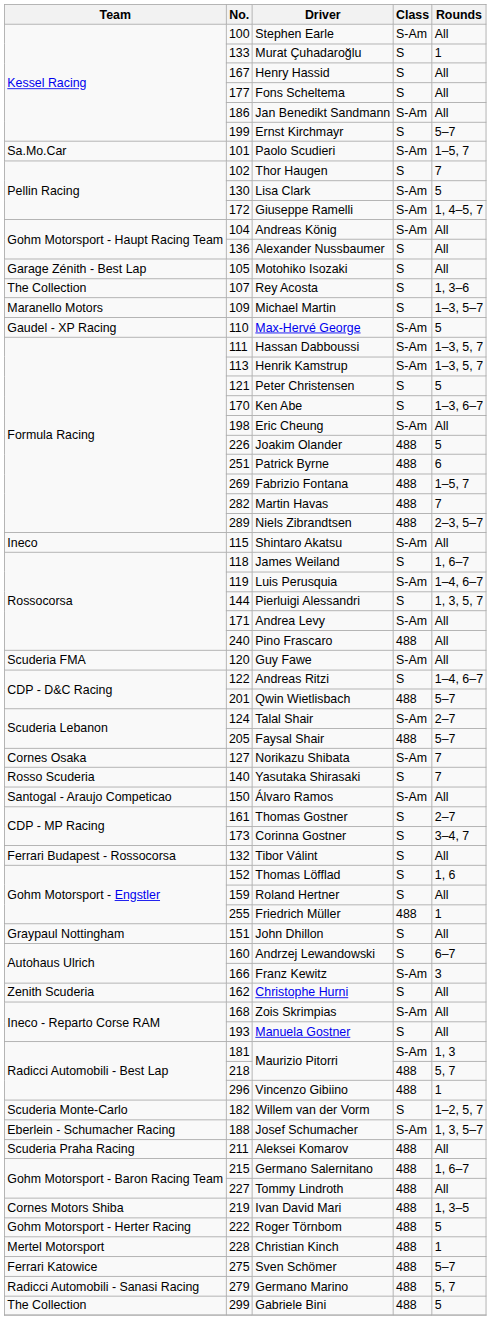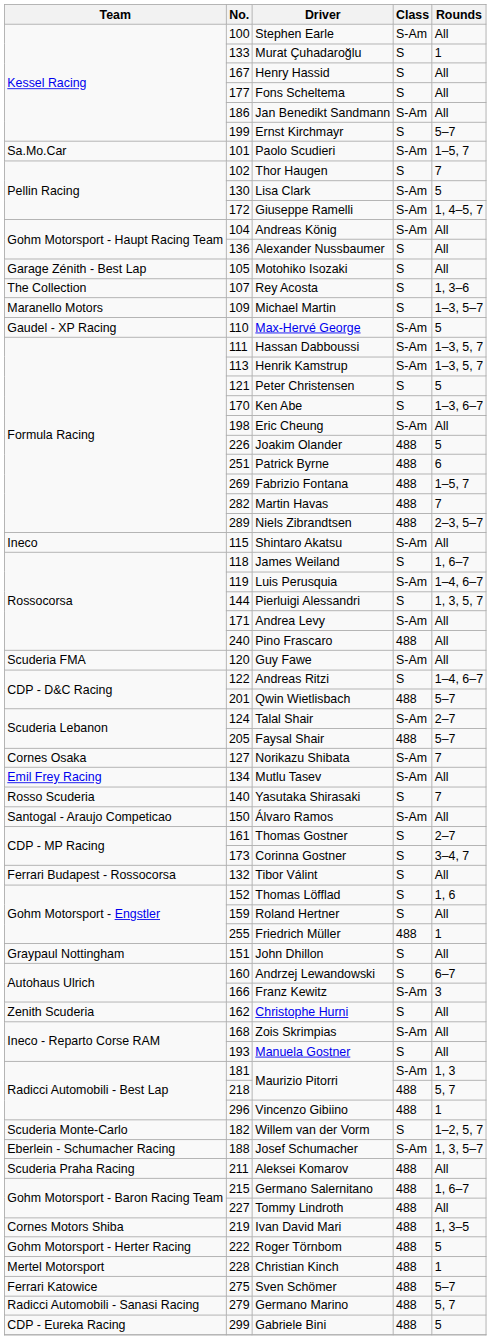 <table class="wikitable" style="font-size:90%;">
 <tr>
 <th>Team</th>
 <th>No.</th>
 <th>Driver</th>
 <th>Class</th>
 <th>Rounds</th>
 </tr>
 <tr>
 <td rowspan="6"> <a href='#'>Kessel Racing</a></td>
 <td>100</td>
 <td> Stephen Earle</td>
 <td>S-Am</td>
 <td>All</td>
 </tr>
 <tr>
 <td>133</td>
 <td> Murat Çuhadaroğlu</td>
 <td>S</td>
 <td>1</td>
 </tr>
 <tr>
 <td>167</td>
 <td> Henry Hassid</td>
 <td>S</td>
 <td>All</td>
 </tr>
 <tr>
 <td>177</td>
 <td> Fons Scheltema</td>
 <td>S</td>
 <td>All</td>
 </tr>
 <tr>
 <td>186</td>
 <td> Jan Benedikt Sandmann</td>
 <td>S-Am</td>
 <td>All</td>
 </tr>
 <tr>
 <td>199</td>
 <td> Ernst Kirchmayr</td>
 <td>S</td>
 <td>5–7</td>
 </tr>
 <tr>
 <td>Sa.Mo.Car</td>
 <td>101</td>
 <td> Paolo Scudieri</td>
 <td>S-Am</td>
 <td>1–5, 7</td>
 </tr>
 <tr>
 <td rowspan="3"> Pellin Racing</td>
 <td>102</td>
 <td> Thor Haugen</td>
 <td>S</td>
 <td>7</td>
 </tr>
 <tr>
 <td>130</td>
 <td> Lisa Clark</td>
 <td>S-Am</td>
 <td>5</td>
 </tr>
 <tr>
 <td>172</td>
 <td> Giuseppe Ramelli</td>
 <td>S-Am</td>
 <td>1, 4–5, 7</td>
 </tr>
 <tr>
 <td rowspan="2"> Gohm Motorsport - Haupt Racing Team</td>
 <td>104</td>
 <td> Andreas König</td>
 <td>S-Am</td>
 <td>All</td>
 </tr>
 <tr>
 <td>136</td>
 <td> Alexander Nussbaumer</td>
 <td>S</td>
 <td>All</td>
 </tr>
 <tr>
 <td>Garage Zénith - Best Lap</td>
 <td>105</td>
 <td> Motohiko Isozaki</td>
 <td>S</td>
 <td>All</td>
 </tr>
 <tr>
 <td>The Collection</td>
 <td>107</td>
 <td> Rey Acosta</td>
 <td>S</td>
 <td>1, 3–6</td>
 </tr>
 <tr>
 <td> Maranello Motors</td>
 <td>109</td>
 <td> Michael Martin</td>
 <td>S</td>
 <td>1–3, 5–7</td>
 </tr>
 <tr>
 <td>Gaudel - XP Racing</td>
 <td>110</td>
 <td> <a href='#'>Max-Hervé George</a></td>
 <td>S-Am</td>
 <td>5</td>
 </tr>
 <tr>
 <td rowspan="10"> Formula Racing</td>
 <td>111</td>
 <td> Hassan Dabboussi</td>
 <td>S-Am</td>
 <td>1–3, 5, 7</td>
 </tr>
 <tr>
 <td>113</td>
 <td> Henrik Kamstrup</td>
 <td>S-Am</td>
 <td>1–3, 5, 7</td>
 </tr>
 <tr>
 <td>121</td>
 <td> Peter Christensen</td>
 <td>S</td>
 <td>5</td>
 </tr>
 <tr>
 <td>170</td>
 <td> Ken Abe</td>
 <td>S</td>
 <td>1–3, 6–7</td>
 </tr>
 <tr>
 <td>198</td>
 <td> Eric Cheung</td>
 <td>S-Am</td>
 <td>All</td>
 </tr>
 <tr>
 <td>226</td>
 <td> Joakim Olander</td>
 <td>488</td>
 <td>5</td>
 </tr>
 <tr>
 <td>251</td>
 <td> Patrick Byrne</td>
 <td>488</td>
 <td>6</td>
 </tr>
 <tr>
 <td>269</td>
 <td> Fabrizio Fontana</td>
 <td>488</td>
 <td>1–5, 7</td>
 </tr>
 <tr>
 <td>282</td>
 <td> Martin Havas</td>
 <td>488</td>
 <td>7</td>
 </tr>
 <tr>
 <td>289</td>
 <td> Niels Zibrandtsen</td>
 <td>488</td>
 <td>2–3, 5–7</td>
 </tr>
 <tr>
 <td> Ineco</td>
 <td>115</td>
 <td> Shintaro Akatsu</td>
 <td>S-Am</td>
 <td>All</td>
 </tr>
 <tr>
 <td rowspan="5"> Rossocorsa</td>
 <td>118</td>
 <td> James Weiland</td>
 <td>S</td>
 <td>1, 6–7</td>
 </tr>
 <tr>
 <td>119</td>
 <td> Luis Perusquia</td>
 <td>S-Am</td>
 <td>1–4, 6–7</td>
 </tr>
 <tr>
 <td>144</td>
 <td> Pierluigi Alessandri</td>
 <td>S</td>
 <td>1, 3, 5, 7</td>
 </tr>
 <tr>
 <td>171</td>
 <td> Andrea Levy</td>
 <td>S-Am</td>
 <td>All</td>
 </tr>
 <tr>
 <td>240</td>
 <td> Pino Frascaro</td>
 <td>488</td>
 <td>All</td>
 </tr>
 <tr>
 <td>Scuderia FMA</td>
 <td>120</td>
 <td> Guy Fawe</td>
 <td>S-Am</td>
 <td>All</td>
 </tr>
 <tr>
 <td rowspan="2"> CDP - D&C Racing</td>
 <td>122</td>
 <td> Andreas Ritzi</td>
 <td>S</td>
 <td>1–4, 6–7</td>
 </tr>
 <tr>
 <td>201</td>
 <td> Qwin Wietlisbach</td>
 <td>488</td>
 <td>5–7</td>
 </tr>
 <tr>
 <td rowspan="2">Scuderia Lebanon</td>
 <td>124</td>
 <td> Talal Shair</td>
 <td>S-Am</td>
 <td>2–7</td>
 </tr>
 <tr>
 <td>205</td>
 <td> Faysal Shair</td>
 <td>488</td>
 <td>5–7</td>
 </tr>
 <tr>
 <td> Cornes Osaka</td>
 <td>127</td>
 <td> Norikazu Shibata</td>
 <td>S-Am</td>
 <td>7</td>
 </tr>
 <tr>
+<td> <a href='#'>Emil Frey Racing</a></td>
+<td>134</td>
+<td> Mutlu Tasev</td>
+<td>S-Am</td>
+<td>All</td>
+</tr>
+<tr>
 <td>Rosso Scuderia</td>
 <td>140</td>
 <td> Yasutaka Shirasaki</td>
 <td>S</td>
 <td>7</td>
 </tr>
 <tr>
 <td>Santogal - Araujo Competicao</td>
 <td>150</td>
 <td> Álvaro Ramos</td>
 <td>S-Am</td>
 <td>All</td>
 </tr>
 <tr>
 <td rowspan="2"> CDP - MP Racing</td>
 <td>161</td>
 <td> Thomas Gostner</td>
 <td>S</td>
 <td>2–7</td>
 </tr>
 <tr>
 <td>173</td>
 <td> Corinna Gostner</td>
 <td>S</td>
 <td>3–4, 7</td>
 </tr>
 <tr>
 <td> Ferrari Budapest - Rossocorsa</td>
 <td>132</td>
 <td> Tibor Válint</td>
 <td>S</td>
 <td>All</td>
 </tr>
 <tr>
 <td rowspan="3"> Gohm Motorsport - <a href='#'>Engstler</a></td>
 <td>152</td>
 <td> Thomas Löfflad</td>
 <td>S</td>
 <td>1, 6</td>
 </tr>
 <tr>
 <td>159</td>
 <td> Roland Hertner</td>
 <td>S</td>
 <td>All</td>
 </tr>
 <tr>
 <td>255</td>
 <td> Friedrich Müller</td>
 <td>488</td>
 <td>1</td>
 </tr>
 <tr>
 <td> Graypaul Nottingham</td>
 <td>151</td>
 <td> John Dhillon</td>
 <td>S</td>
 <td>All</td>
 </tr>
 <tr>
 <td rowspan="2">Autohaus Ulrich</td>
 <td>160</td>
 <td> Andrzej Lewandowski</td>
 <td>S</td>
 <td>6–7</td>
 </tr>
 <tr>
 <td>166</td>
 <td> Franz Kewitz</td>
 <td>S-Am</td>
 <td>3</td>
 </tr>
 <tr>
 <td> Zenith Scuderia</td>
 <td>162</td>
 <td> <a href='#'>Christophe Hurni</a></td>
 <td>S</td>
 <td>All</td>
 </tr>
 <tr>
 <td rowspan="2"> Ineco - Reparto Corse RAM</td>
 <td>168</td>
 <td> Zois Skrimpias</td>
 <td>S-Am</td>
 <td>All</td>
 </tr>
 <tr>
 <td>193</td>
 <td> <a href='#'>Manuela Gostner</a></td>
 <td>S</td>
 <td>All</td>
 </tr>
 <tr>
 <td rowspan="3"> Radicci Automobili - Best Lap</td>
 <td>181</td>
 <td rowspan="2"> Maurizio Pitorri</td>
 <td>S-Am</td>
 <td>1, 3</td>
 </tr>
 <tr>
 <td>218</td>
 <td>488</td>
 <td>5, 7</td>
 </tr>
 <tr>
 <td>296</td>
 <td> Vincenzo Gibiino</td>
 <td>488</td>
 <td>1</td>
 </tr>
 <tr>
 <td> Scuderia Monte-Carlo</td>
 <td>182</td>
 <td> Willem van der Vorm</td>
 <td>S</td>
 <td>1–2, 5, 7</td>
 </tr>
 <tr>
 <td>Eberlein - Schumacher Racing</td>
 <td>188</td>
 <td> Josef Schumacher</td>
 <td>S-Am</td>
 <td>1, 3, 5–7</td>
 </tr>
 <tr>
 <td> Scuderia Praha Racing</td>
 <td>211</td>
 <td> Aleksei Komarov</td>
 <td>488</td>
 <td>All</td>
 </tr>
 <tr>
 <td rowspan="2"> Gohm Motorsport - Baron Racing Team</td>
 <td>215</td>
 <td> Germano Salernitano</td>
 <td>488</td>
 <td>1, 6–7</td>
 </tr>
 <tr>
 <td>227</td>
 <td> Tommy Lindroth</td>
 <td>488</td>
 <td>All</td>
 </tr>
 <tr>
 <td> Cornes Motors Shiba</td>
 <td>219</td>
 <td> Ivan David Mari</td>
 <td>488</td>
 <td>1, 3–5</td>
 </tr>
 <tr>
 <td> Gohm Motorsport - Herter Racing</td>
 <td>222</td>
 <td> Roger Törnbom</td>
 <td>488</td>
 <td>5</td>
 </tr>
 <tr>
 <td> Mertel Motorsport</td>
 <td>228</td>
 <td> Christian Kinch</td>
 <td>488</td>
 <td>1</td>
 </tr>
 <tr>
 <td> Ferrari Katowice</td>
 <td>275</td>
 <td> Sven Schömer</td>
 <td>488</td>
 <td>5–7</td>
 </tr>
 <tr>
 <td> Radicci Automobili - Sanasi Racing</td>
 <td>279</td>
 <td> Germano Marino</td>
 <td>488</td>
 <td>5, 7</td>
 </tr>
 <tr>
-<td>The Collection</td>
+<td> CDP - Eureka Racing</td>
 <td>299</td>
 <td> Gabriele Bini</td>
 <td>488</td>
 <td>5</td>
 </tr>
 <tr>
 </tr>
 </table>
